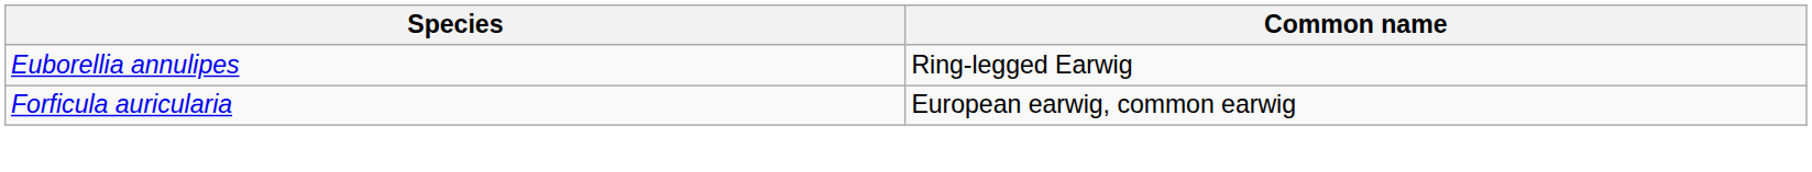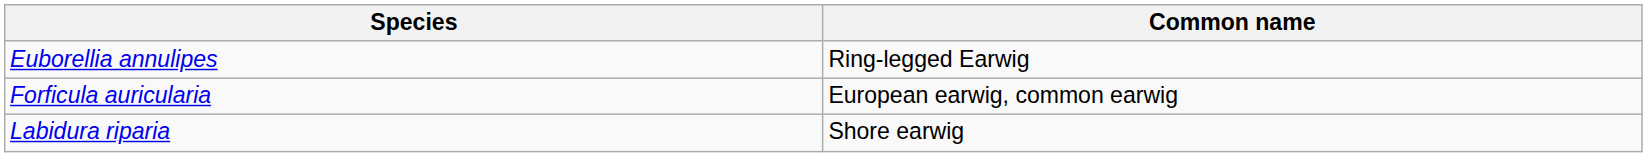 <table width=90% class="wikitable">
 <tr>
 <th width=25%>Species</th>
 <th width=25%>Common name</th>
 </tr>
 <tr>
 <td><em><a href='#'>Euborellia annulipes</a></em></td>
 <td>Ring-legged Earwig</td>
 </tr>
 <tr>
 <td><em><a href='#'>Forficula auricularia</a></em></td>
 <td>European earwig, common earwig</td>
 </tr>
+<tr>
+<td><em><a href='#'>Labidura riparia</a></em></td>
+<td>Shore earwig</td>
+</tr>
 </table>
